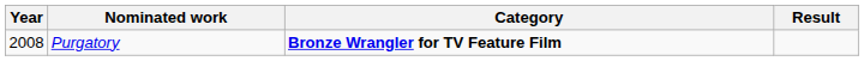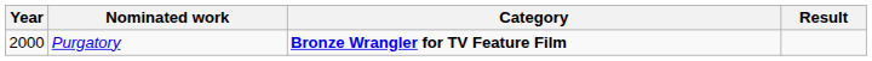 <table class=wikitable>
 <tr>
 <th width=4%>Year</th>
 <th width=28%>Nominated work</th>
 <th width=58%>Category</th>
 <th width=10%>Result</th>
 </tr>
 <tr>
-<td>2008</td>
+<td>2000</td>
 <td><em><a href='#'>Purgatory</a></em></td>
 <td><strong><a href='#'>Bronze Wrangler</a> for TV Feature Film</strong></td>
 <td></td>
 </tr>
 </table>
